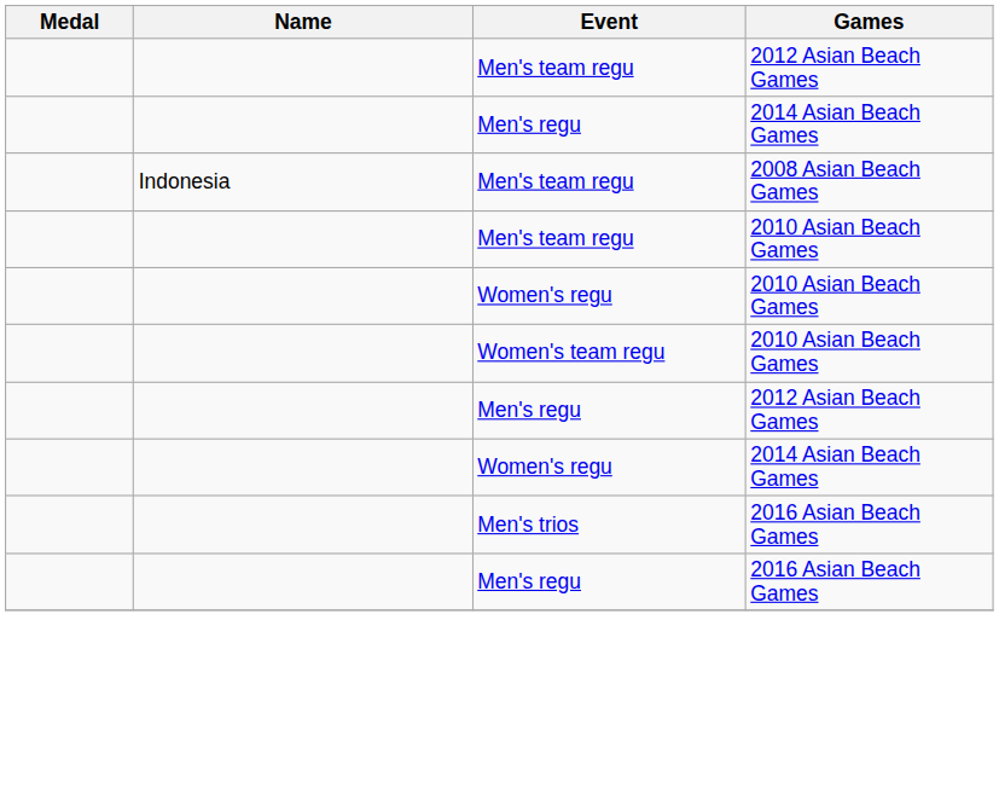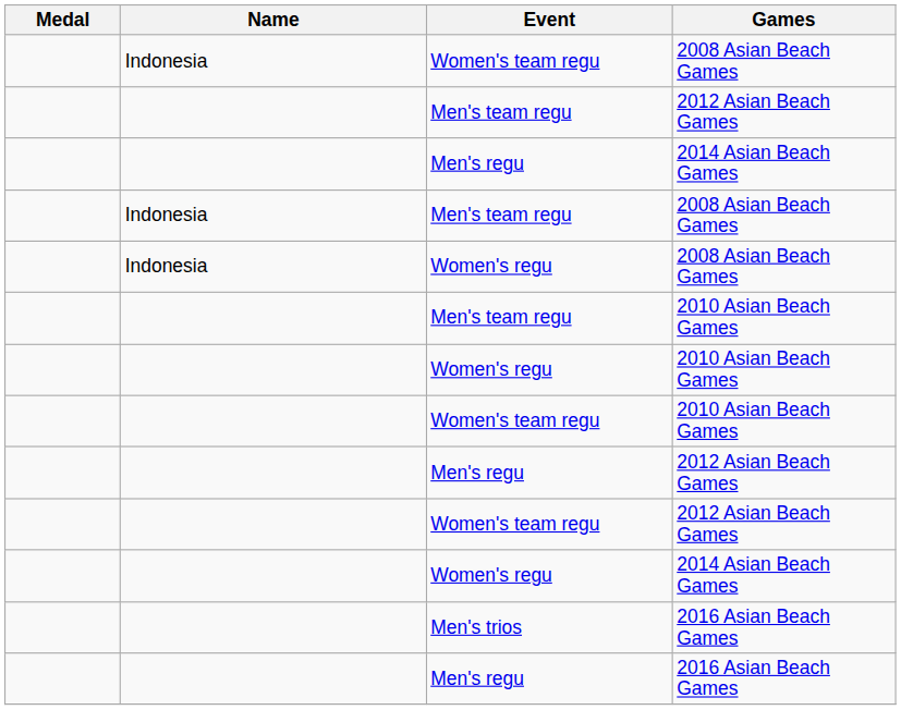 <table class="wikitable sortable" style="font-size:100%">
 <tr>
 <th width="90">Medal</th>
 <th width="250">Name</th>
 <th width="200">Event</th>
 <th width="180">Games</th>
+</tr>
+<tr>
+<td></td>
+<td>Indonesia</td>
+<td><a href='#'>Women's team regu</a></td>
+<td><a href='#'>2008 Asian Beach Games</a></td>
 </tr>
 <tr>
 <td></td>
 <td></td>
 <td><a href='#'>Men's team regu</a></td>
 <td><a href='#'>2012 Asian Beach Games</a></td>
 </tr>
 <tr>
 <td></td>
 <td></td>
 <td><a href='#'>Men's regu</a></td>
 <td><a href='#'>2014 Asian Beach Games</a></td>
 </tr>
 <tr>
 <td></td>
 <td>Indonesia</td>
 <td><a href='#'>Men's team regu</a></td>
+<td><a href='#'>2008 Asian Beach Games</a></td>
+</tr>
+<tr>
+<td></td>
+<td>Indonesia</td>
+<td><a href='#'>Women's regu</a></td>
 <td><a href='#'>2008 Asian Beach Games</a></td>
 </tr>
 <tr>
 <td></td>
 <td></td>
 <td><a href='#'>Men's team regu</a></td>
 <td><a href='#'>2010 Asian Beach Games</a></td>
 </tr>
 <tr>
 <td></td>
 <td></td>
 <td><a href='#'>Women's regu</a></td>
 <td><a href='#'>2010 Asian Beach Games</a></td>
 </tr>
 <tr>
 <td></td>
 <td></td>
 <td><a href='#'>Women's team regu</a></td>
 <td><a href='#'>2010 Asian Beach Games</a></td>
 </tr>
 <tr>
 <td></td>
 <td></td>
 <td><a href='#'>Men's regu</a></td>
 <td><a href='#'>2012 Asian Beach Games</a></td>
 </tr>
 <tr>
 <td></td>
 <td></td>
+<td><a href='#'>Women's team regu</a></td>
+<td><a href='#'>2012 Asian Beach Games</a></td>
+</tr>
+<tr>
+<td></td>
+<td></td>
 <td><a href='#'>Women's regu</a></td>
 <td><a href='#'>2014 Asian Beach Games</a></td>
 </tr>
 <tr>
 <td></td>
 <td></td>
 <td><a href='#'>Men's trios</a></td>
 <td><a href='#'>2016 Asian Beach Games</a></td>
 </tr>
 <tr>
 <td></td>
 <td></td>
 <td><a href='#'>Men's regu</a></td>
 <td><a href='#'>2016 Asian Beach Games</a></td>
 </tr>
 <tr>
 </tr>
 </table>
